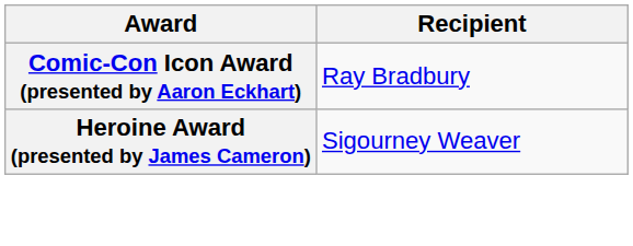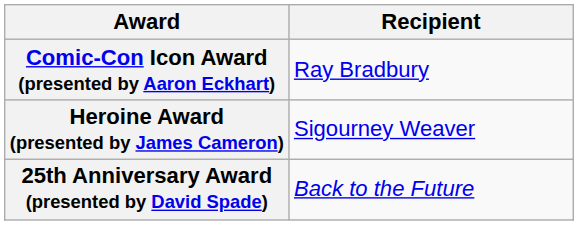 <table class="wikitable sortable">
 <tr>
 <th scope="col" style="width:50%">Award</th>
 <th scope="col" style="width:50%">Recipient</th>
 </tr>
 <tr>
 <th scope="rowgroup" rowspan="1" style="text-align:center"><a href='#'>Comic-Con</a> Icon Award<br><small>(presented by <a href='#'>Aaron Eckhart</a>)</small></th>
 <td><a href='#'>Ray Bradbury</a></td>
 </tr>
 <tr>
 <th scope="rowgroup" rowspan="1" style="text-align:center">Heroine Award<br><small>(presented by <a href='#'>James Cameron</a>)</small></th>
 <td><a href='#'>Sigourney Weaver</a></td>
 </tr>
+<tr>
+<th scope="rowgroup" rowspan="1" style="text-align:center">25th Anniversary Award<br><small>(presented by <a href='#'>David Spade</a>)</small></th>
+<td><em><a href='#'>Back to the Future</a></em></td>
+</tr>
 </table>
